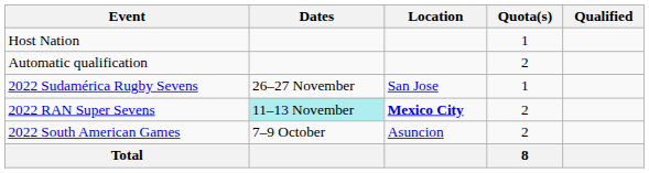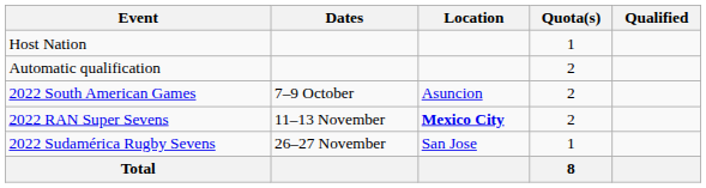 <table class="wikitable" width=700>
 <tr>
 <th>Event</th>
 <th>Dates</th>
 <th>Location</th>
 <th>Quota(s)</th>
 <th>Qualified</th>
 </tr>
 <tr>
 <td>Host Nation</td>
 <td></td>
 <td></td>
 <td align=center>1</td>
 <td></td>
 </tr>
 <tr>
 <td>Automatic qualification</td>
 <td></td>
 <td></td>
 <td align=center>2</td>
 <td><br></td>
 </tr>
 <tr>
+<td><a href='#'>2022 South American Games</a></td>
+<td>7–9 October</td>
+<td> <a href='#'>Asuncion</a></td>
+<td align=center>2</td>
+<td><br></td>
+</tr>
+<tr>
+<td><a href='#'>2022 RAN Super Sevens</a></td>
+<td>11–13 November</td>
+<td><strong> <a href='#'>Mexico City</a></strong></td>
+<td align=center>2</td>
+<td><br></td>
+</tr>
+<tr>
 <td><a href='#'>2022 Sudamérica Rugby Sevens</a></td>
 <td>26–27 November</td>
 <td> <a href='#'>San Jose</a></td>
 <td align=center>1</td>
 <td></td>
-</tr>
-<tr>
-<td><a href='#'>2022 RAN Super Sevens</a></td>
-<td style="background: paleturquoise;">11–13 November</td>
-<td><strong> <a href='#'>Mexico City</a></strong></td>
-<td align=center>2</td>
-<td><br></td>
-</tr>
-<tr>
-<td><a href='#'>2022 South American Games</a></td>
-<td>7–9 October</td>
-<td> <a href='#'>Asuncion</a></td>
-<td align=center>2</td>
-<td><br></td>
 </tr>
 <tr>
 <th>Total</th>
 <th></th>
 <th></th>
 <th>8</th>
 <th></th>
 </tr>
 </table>
